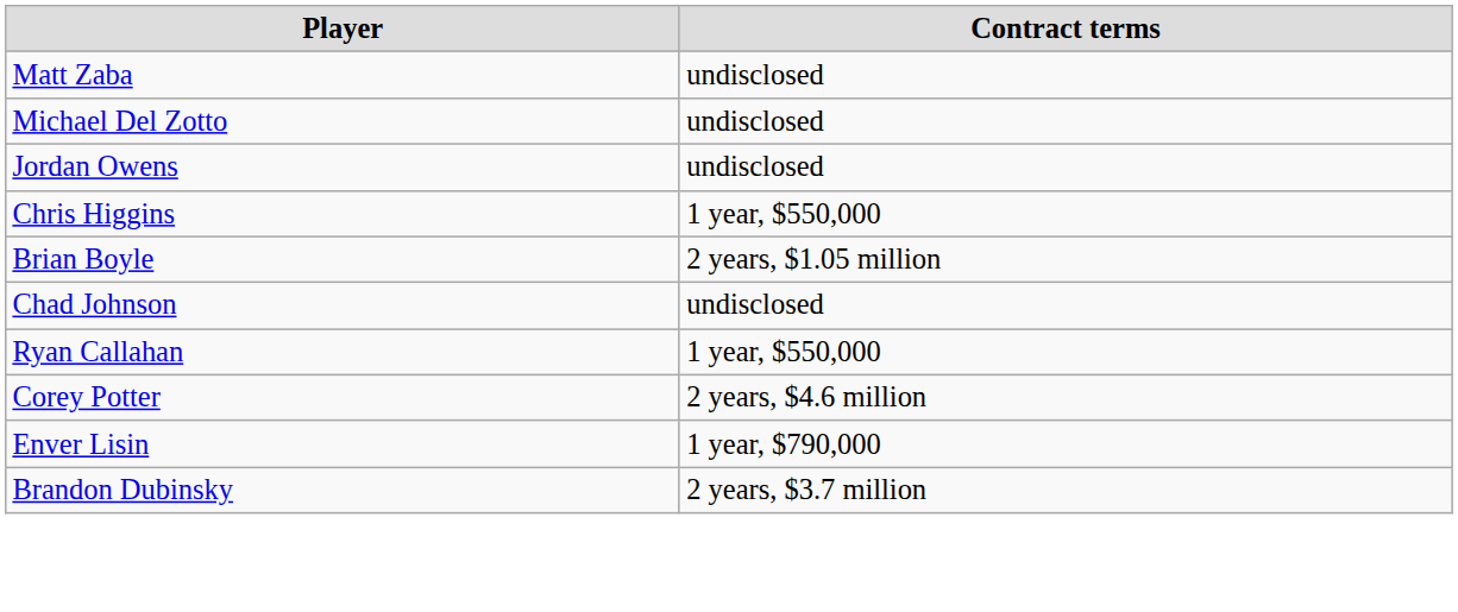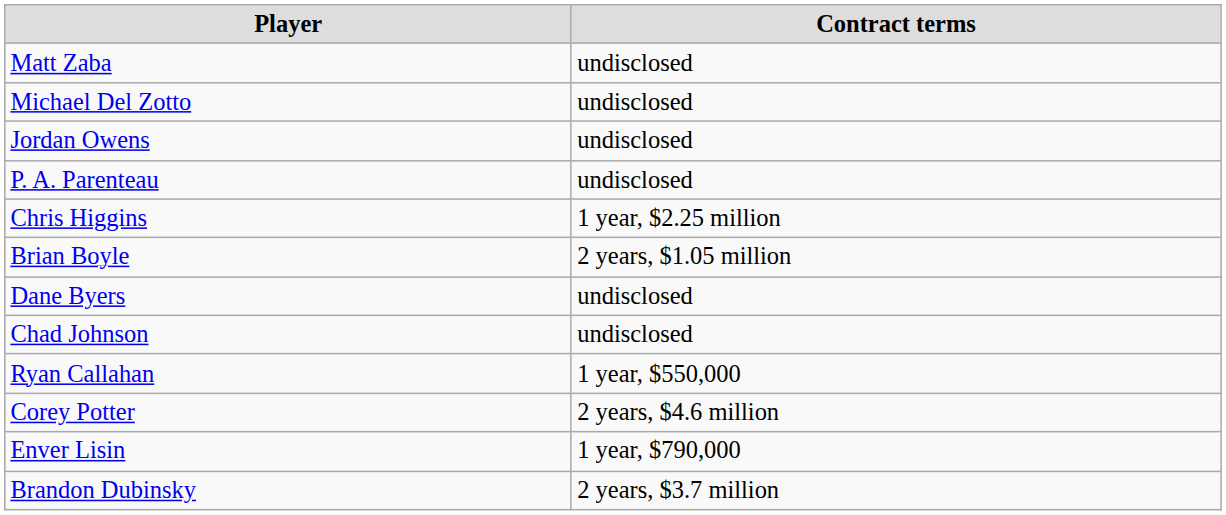 <table class="wikitable" width=90%>
 <tr align="center"  bgcolor="#dddddd">
 <td><strong>Player</strong></td>
 <td><strong>Contract terms</strong></td>
 </tr>
 <tr>
 <td><a href='#'>Matt Zaba</a></td>
 <td>undisclosed</td>
 </tr>
 <tr>
 <td><a href='#'>Michael Del Zotto</a></td>
 <td>undisclosed</td>
 </tr>
 <tr>
 <td><a href='#'>Jordan Owens</a></td>
 <td>undisclosed</td>
 </tr>
 <tr>
+<td><a href='#'>P. A. Parenteau</a></td>
+<td>undisclosed</td>
+</tr>
+<tr>
 <td><a href='#'>Chris Higgins</a></td>
-<td>1 year, $550,000</td>
+<td>1 year, $2.25 million</td>
 </tr>
 <tr>
 <td><a href='#'>Brian Boyle</a></td>
 <td>2 years, $1.05 million</td>
+</tr>
+<tr>
+<td><a href='#'>Dane Byers</a></td>
+<td>undisclosed</td>
 </tr>
 <tr>
 <td><a href='#'>Chad Johnson</a></td>
 <td>undisclosed</td>
 </tr>
 <tr>
 <td><a href='#'>Ryan Callahan</a></td>
 <td>1 year, $550,000</td>
 </tr>
 <tr>
 <td><a href='#'>Corey Potter</a></td>
 <td>2 years, $4.6 million</td>
 </tr>
 <tr>
 <td><a href='#'>Enver Lisin</a></td>
 <td>1 year, $790,000</td>
 </tr>
 <tr>
 <td><a href='#'>Brandon Dubinsky</a></td>
 <td>2 years, $3.7 million</td>
 </tr>
 </table>
